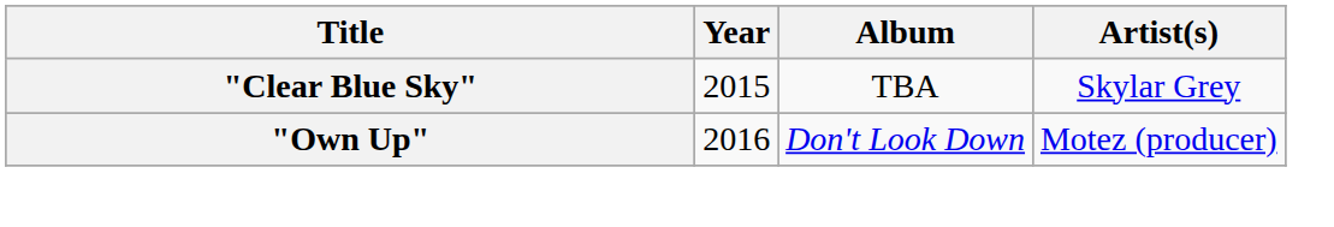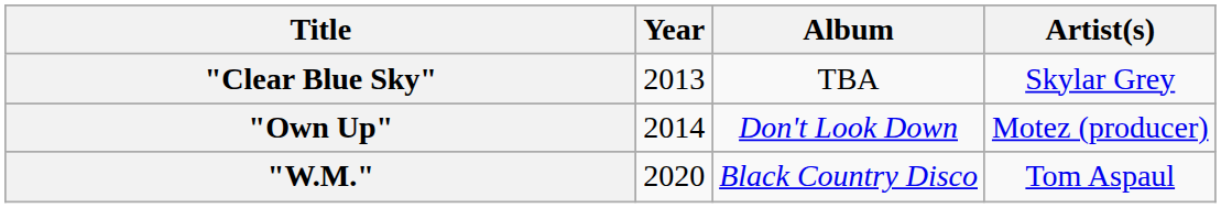 <table class="wikitable plainrowheaders" style="text-align:center;">
 <tr>
 <th scope="col" style="width:20em;">Title</th>
 <th scope="col">Year</th>
 <th scope="col">Album</th>
 <th scope="col">Artist(s)</th>
 </tr>
 <tr>
 <th scope="row">"Clear Blue Sky"</th>
-<td>2015</td>
+<td>2013</td>
 <td>TBA</td>
 <td><a href='#'>Skylar Grey</a></td>
 </tr>
 <tr>
 <th scope="row">"Own Up"</th>
-<td>2016</td>
+<td>2014</td>
 <td><em><a href='#'>Don't Look Down</a></em></td>
 <td><a href='#'>Motez (producer)</a></td>
 </tr>
+<tr>
+<th scope="row">"W.M."</th>
+<td>2020</td>
+<td><em><a href='#'>Black Country Disco</a></em></td>
+<td><a href='#'>Tom Aspaul</a></td>
+</tr>
 </table>
